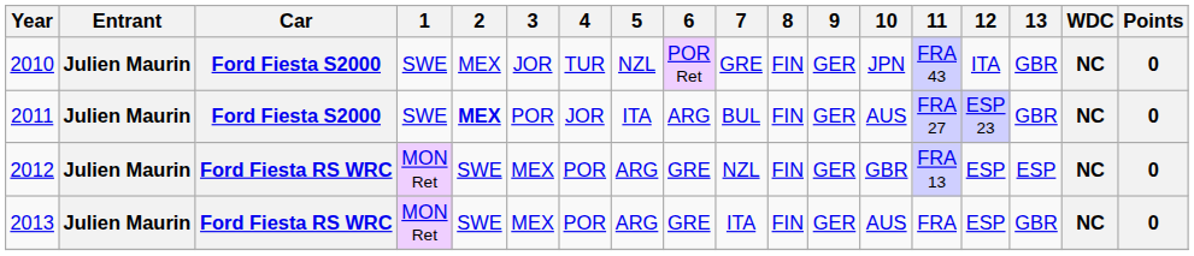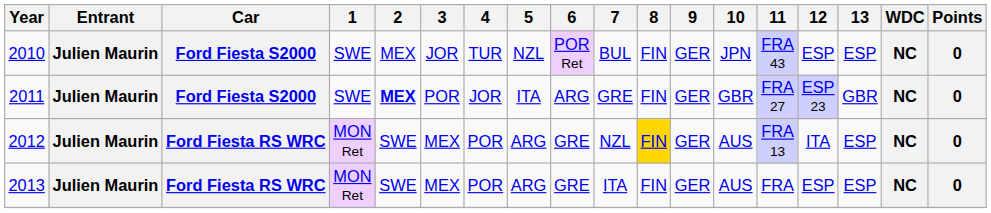 <table class="wikitable" border="1" style="text-align:center; font-size:90%;">
 <tr>
 <th>Year</th>
 <th>Entrant</th>
 <th>Car</th>
 <th>1</th>
 <th>2</th>
 <th>3</th>
 <th>4</th>
 <th>5</th>
 <th>6</th>
 <th>7</th>
 <th>8</th>
 <th>9</th>
 <th>10</th>
 <th>11</th>
 <th>12</th>
 <th>13</th>
 <th>WDC</th>
 <th>Points</th>
 </tr>
 <tr>
 <td><a href='#'>2010</a></td>
 <th>Julien Maurin</th>
 <th><a href='#'>Ford Fiesta S2000</a></th>
 <td><a href='#'>SWE</a></td>
 <td><a href='#'>MEX</a></td>
 <td><a href='#'>JOR</a></td>
 <td><a href='#'>TUR</a></td>
 <td><a href='#'>NZL</a></td>
 <td style="background:#EFCFFF;"><a href='#'>POR</a><br><small>Ret</small></td>
-<td><a href='#'>GRE</a></td>
+<td><a href='#'>BUL</a></td>
 <td><a href='#'>FIN</a></td>
 <td><a href='#'>GER</a></td>
 <td><a href='#'>JPN</a></td>
 <td style="background:#CFCFFF;"><a href='#'>FRA</a><br><small>43</small></td>
-<td><a href='#'>ITA</a></td>
-<td><a href='#'>GBR</a></td>
+<td><a href='#'>ESP</a></td>
+<td><a href='#'>ESP</a></td>
 <th>NC</th>
 <th>0</th>
 </tr>
 <tr>
 <td><a href='#'>2011</a></td>
 <th>Julien Maurin</th>
 <th><a href='#'>Ford Fiesta S2000</a></th>
 <td><a href='#'>SWE</a></td>
 <td><strong><a href='#'>MEX</a></strong></td>
 <td><a href='#'>POR</a></td>
 <td><a href='#'>JOR</a></td>
 <td><a href='#'>ITA</a></td>
 <td><a href='#'>ARG</a></td>
-<td><a href='#'>BUL</a></td>
+<td><a href='#'>GRE</a></td>
 <td><a href='#'>FIN</a></td>
 <td><a href='#'>GER</a></td>
-<td><a href='#'>AUS</a></td>
+<td><a href='#'>GBR</a></td>
 <td style="background:#CFCFFF;"><a href='#'>FRA</a><br><small>27</small></td>
 <td style="background:#CFCFFF;"><a href='#'>ESP</a><br><small>23</small></td>
 <td><a href='#'>GBR</a></td>
 <th>NC</th>
 <th>0</th>
 </tr>
 <tr>
 <td><a href='#'>2012</a></td>
 <th>Julien Maurin</th>
 <th><a href='#'>Ford Fiesta RS WRC</a></th>
 <td style="background:#EFCFFF;"><a href='#'>MON</a><br><small>Ret</small></td>
 <td><a href='#'>SWE</a></td>
 <td><a href='#'>MEX</a></td>
 <td><a href='#'>POR</a></td>
 <td><a href='#'>ARG</a></td>
 <td><a href='#'>GRE</a></td>
 <td><a href='#'>NZL</a></td>
-<td><a href='#'>FIN</a></td>
+<td style="background: gold;"><a href='#'>FIN</a></td>
 <td><a href='#'>GER</a></td>
-<td><a href='#'>GBR</a></td>
+<td><a href='#'>AUS</a></td>
 <td style="background:#CFCFFF;"><a href='#'>FRA</a><br><small>13</small></td>
-<td><a href='#'>ESP</a></td>
+<td><a href='#'>ITA</a></td>
 <td><a href='#'>ESP</a></td>
 <th>NC</th>
 <th>0</th>
 </tr>
 <tr>
 <td><a href='#'>2013</a></td>
 <th>Julien Maurin</th>
 <th><a href='#'>Ford Fiesta RS WRC</a></th>
 <td style="background:#EFCFFF;"><a href='#'>MON</a><br><small>Ret</small></td>
 <td><a href='#'>SWE</a></td>
 <td><a href='#'>MEX</a></td>
 <td><a href='#'>POR</a></td>
 <td><a href='#'>ARG</a></td>
 <td><a href='#'>GRE</a></td>
 <td><a href='#'>ITA</a></td>
 <td><a href='#'>FIN</a></td>
 <td><a href='#'>GER</a></td>
 <td><a href='#'>AUS</a></td>
 <td><a href='#'>FRA</a></td>
 <td><a href='#'>ESP</a></td>
-<td><a href='#'>GBR</a></td>
+<td><a href='#'>ESP</a></td>
 <th>NC</th>
 <th>0</th>
 </tr>
 <tr>
 </tr>
 </table>
